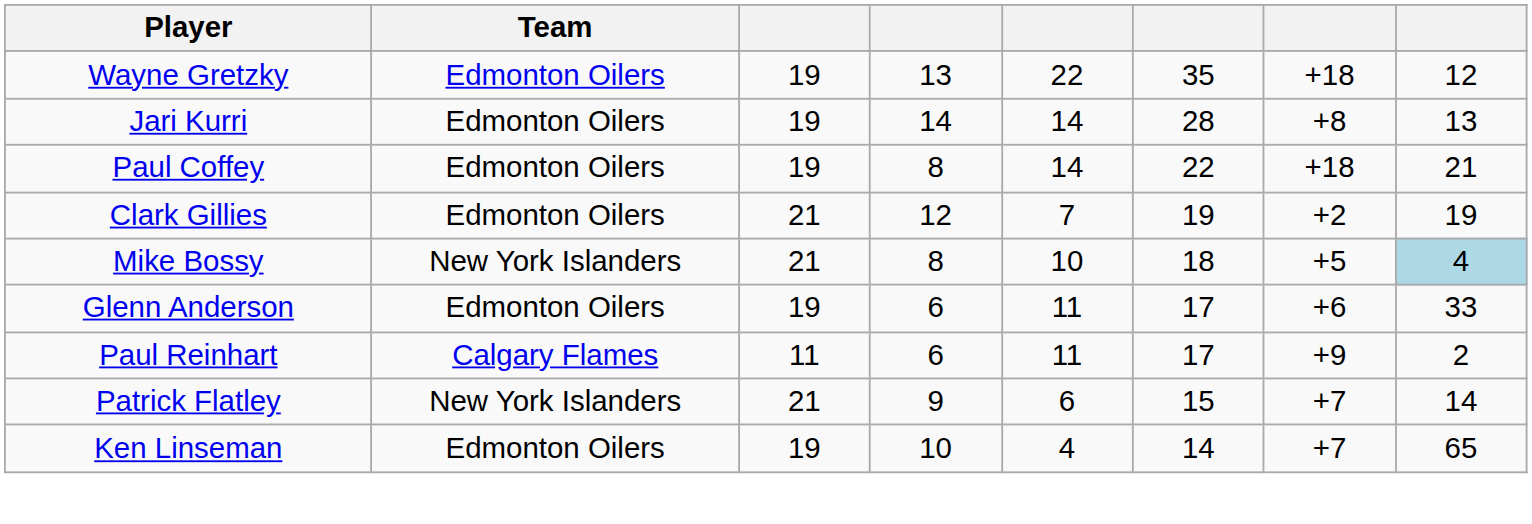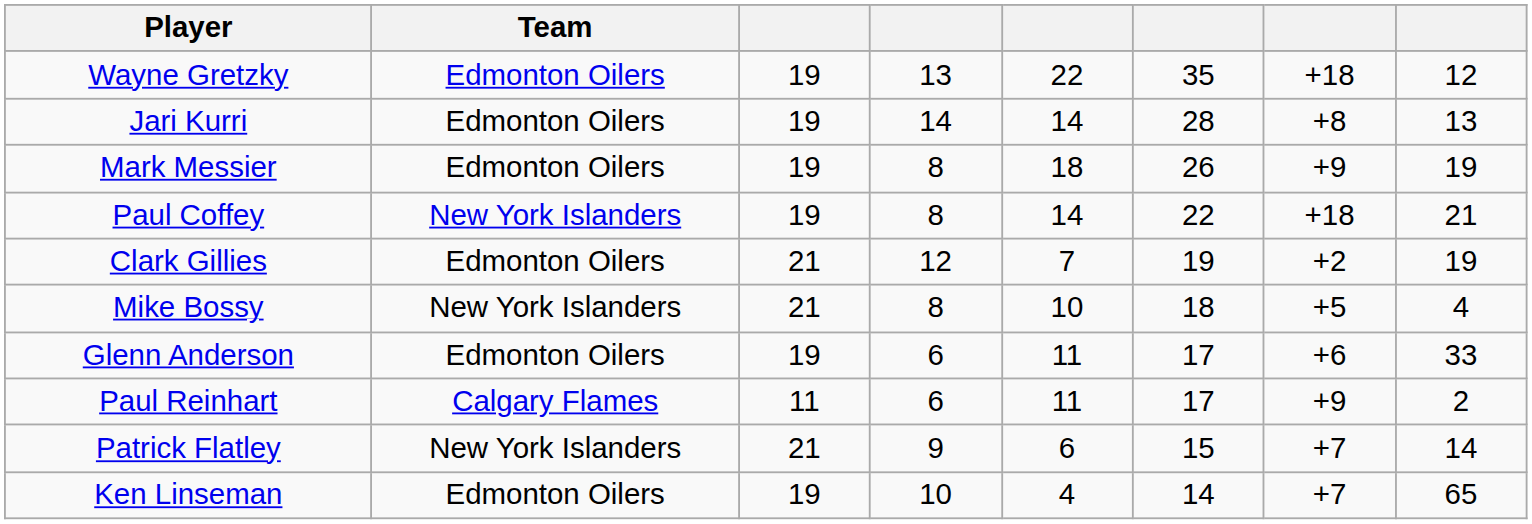 <table style="padding:3px; border-spacing:0; text-align:center;" class="wikitable sortable">
 <tr>
 <th style="width:12em">Player</th>
 <th style="width:12em">Team</th>
 <th style="width:4em"></th>
 <th style="width:4em"></th>
 <th style="width:4em"></th>
 <th style="width:4em"></th>
 <th data-sort-type="number" style="width:4em"></th>
 <th style="width:4em"></th>
 </tr>
 <tr>
 <td><a href='#'>Wayne Gretzky</a></td>
 <td><a href='#'>Edmonton Oilers</a></td>
 <td>19</td>
 <td>13</td>
 <td>22</td>
 <td>35</td>
 <td>+18</td>
 <td>12</td>
 </tr>
 <tr>
 <td><a href='#'>Jari Kurri</a></td>
 <td>Edmonton Oilers</td>
 <td>19</td>
 <td>14</td>
 <td>14</td>
 <td>28</td>
 <td>+8</td>
 <td>13</td>
 </tr>
 <tr>
+<td><a href='#'>Mark Messier</a></td>
+<td>Edmonton Oilers</td>
+<td>19</td>
+<td>8</td>
+<td>18</td>
+<td>26</td>
+<td>+9</td>
+<td>19</td>
+</tr>
+<tr>
 <td><a href='#'>Paul Coffey</a></td>
-<td>Edmonton Oilers</td>
+<td><a href='#'>New York Islanders</a></td>
 <td>19</td>
 <td>8</td>
 <td>14</td>
 <td>22</td>
 <td>+18</td>
 <td>21</td>
 </tr>
 <tr>
 <td><a href='#'>Clark Gillies</a></td>
 <td>Edmonton Oilers</td>
 <td>21</td>
 <td>12</td>
 <td>7</td>
 <td>19</td>
 <td>+2</td>
 <td>19</td>
 </tr>
 <tr>
 <td><a href='#'>Mike Bossy</a></td>
 <td>New York Islanders</td>
 <td>21</td>
 <td>8</td>
 <td>10</td>
 <td>18</td>
 <td>+5</td>
-<td style="background: lightblue;">4</td>
+<td>4</td>
 </tr>
 <tr>
 <td><a href='#'>Glenn Anderson</a></td>
 <td>Edmonton Oilers</td>
 <td>19</td>
 <td>6</td>
 <td>11</td>
 <td>17</td>
 <td>+6</td>
 <td>33</td>
 </tr>
 <tr>
 <td><a href='#'>Paul Reinhart</a></td>
 <td><a href='#'>Calgary Flames</a></td>
 <td>11</td>
 <td>6</td>
 <td>11</td>
 <td>17</td>
 <td>+9</td>
 <td>2</td>
 </tr>
 <tr>
 <td><a href='#'>Patrick Flatley</a></td>
 <td>New York Islanders</td>
 <td>21</td>
 <td>9</td>
 <td>6</td>
 <td>15</td>
 <td>+7</td>
 <td>14</td>
 </tr>
 <tr>
 <td><a href='#'>Ken Linseman</a></td>
 <td>Edmonton Oilers</td>
 <td>19</td>
 <td>10</td>
 <td>4</td>
 <td>14</td>
 <td>+7</td>
 <td>65</td>
 </tr>
 </table>
